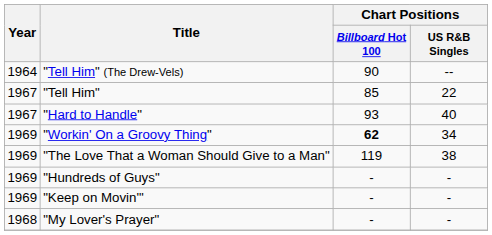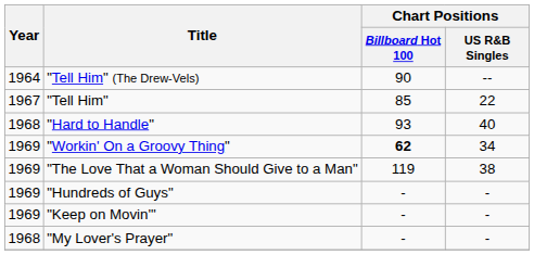 <table class="wikitable">
 <tr>
 <th rowspan="2">Year</th>
 <th rowspan="2">Title</th>
 <th colspan="2">Chart Positions</th>
 </tr>
 <tr>
 <th width="86"><small><a href='#'><em>Billboard</em> Hot 100</a></small></th>
 <th width="86"><small>US R&B Singles</small></th>
 </tr>
 <tr>
 <td>1964</td>
 <td>"<a href='#'>Tell Him</a>" <small>(The Drew-Vels)</small></td>
 <td align="center">90</td>
 <td align="center">--</td>
 </tr>
 <tr>
 <td>1967</td>
 <td>"Tell Him"</td>
 <td align="center">85</td>
 <td align="center">22</td>
 </tr>
 <tr>
-<td>1967</td>
+<td>1968</td>
 <td>"<a href='#'>Hard to Handle</a>"</td>
 <td align="center">93</td>
 <td align="center">40</td>
 </tr>
 <tr>
 <td>1969</td>
 <td>"<a href='#'>Workin' On a Groovy Thing</a>"</td>
 <td align="center"><strong>62</strong></td>
 <td align="center">34</td>
 </tr>
 <tr>
 <td>1969</td>
 <td>"The Love That a Woman Should Give to a Man"</td>
 <td align="center">119</td>
 <td align="center">38</td>
 </tr>
 <tr>
 <td>1969</td>
 <td>"Hundreds of Guys"</td>
 <td align="center">-</td>
 <td align="center">-</td>
 </tr>
 <tr>
 <td>1969</td>
 <td>"Keep on Movin'"</td>
 <td align="center">-</td>
 <td align="center">-</td>
 </tr>
 <tr>
 <td>1968</td>
 <td>"My Lover's Prayer"</td>
 <td align="center">-</td>
 <td align="center">-</td>
 </tr>
 <tr>
 </tr>
 </table>
